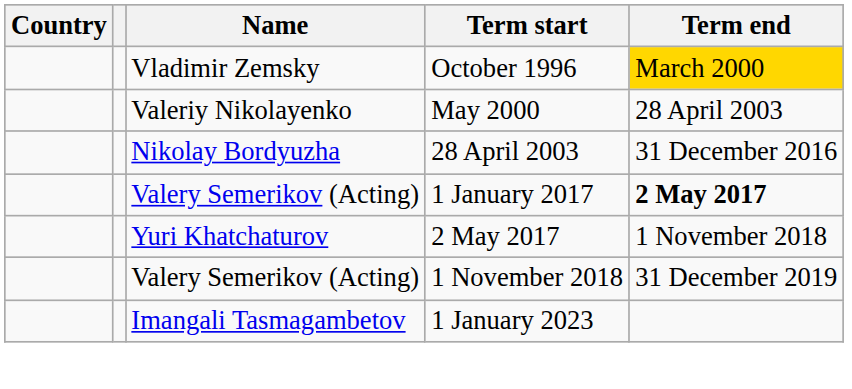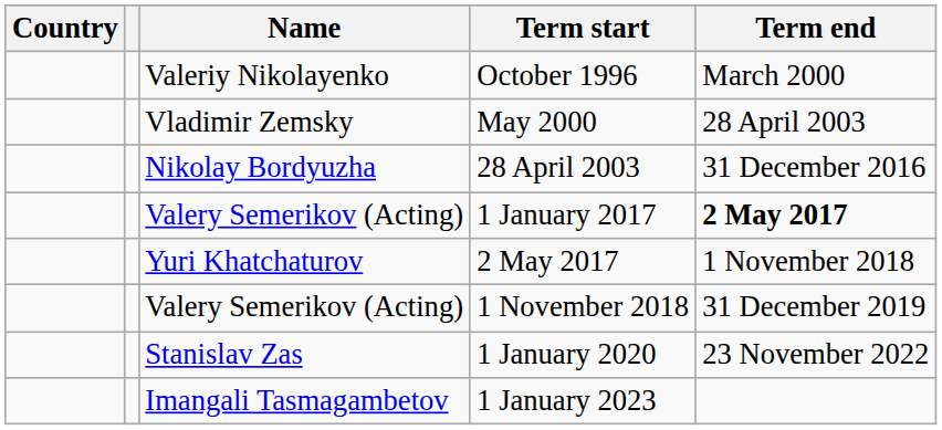 <table class="wikitable">
 <tr>
 <th>Country</th>
 <th></th>
 <th>Name</th>
 <th>Term start</th>
 <th>Term end</th>
 </tr>
 <tr>
 <td></td>
 <td></td>
-<td>Vladimir Zemsky</td>
+<td>Valeriy Nikolayenko</td>
 <td>October 1996</td>
-<td style="background: gold;">March 2000</td>
+<td>March 2000</td>
 </tr>
 <tr>
 <td></td>
 <td></td>
-<td>Valeriy Nikolayenko</td>
+<td>Vladimir Zemsky</td>
 <td>May 2000</td>
 <td>28 April 2003</td>
 </tr>
 <tr>
 <td></td>
 <td></td>
 <td><a href='#'>Nikolay Bordyuzha</a></td>
 <td>28 April 2003</td>
 <td>31 December 2016</td>
 </tr>
 <tr>
 <td></td>
 <td></td>
 <td><a href='#'>Valery Semerikov</a> (Acting)</td>
 <td>1 January 2017</td>
 <td><strong>2 May 2017</strong></td>
 </tr>
 <tr>
 <td></td>
 <td></td>
 <td><a href='#'>Yuri Khatchaturov</a></td>
 <td>2 May 2017</td>
 <td>1 November 2018</td>
 </tr>
 <tr>
 <td></td>
 <td></td>
 <td>Valery Semerikov (Acting)</td>
 <td>1 November 2018</td>
 <td>31 December 2019</td>
 </tr>
 <tr>
 <td></td>
 <td></td>
+<td><a href='#'>Stanislav Zas</a></td>
+<td>1 January 2020</td>
+<td>23 November 2022</td>
+</tr>
+<tr>
+<td></td>
+<td></td>
 <td><a href='#'>Imangali Tasmagambetov</a></td>
 <td>1 January 2023</td>
 <td></td>
 </tr>
 </table>
